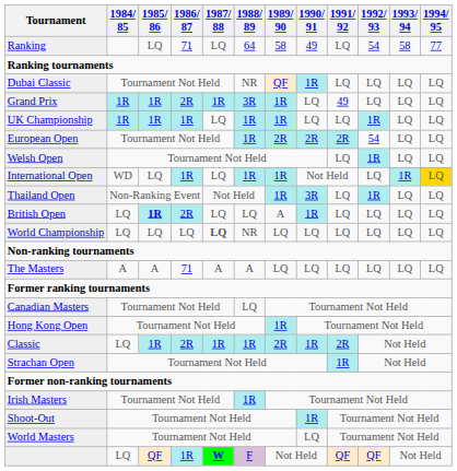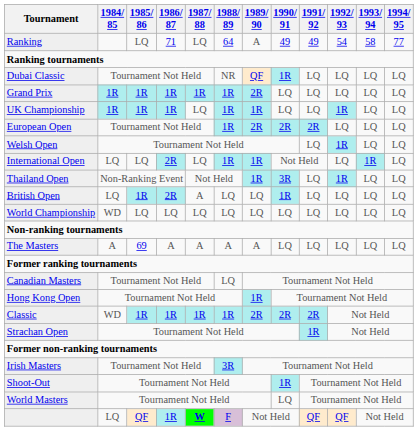 <table class="wikitable" style="font-size:85%">
 <tr>
 <th>Tournament</th>
 <th><a href='#'>1984/<br>85</a></th>
 <th><a href='#'>1985/<br>86</a></th>
 <th><a href='#'>1986/<br>87</a></th>
 <th><a href='#'>1987/<br>88</a></th>
 <th><a href='#'>1988/<br>89</a></th>
 <th><a href='#'>1989/<br>90</a></th>
 <th><a href='#'>1990/<br>91</a></th>
 <th><a href='#'>1991/<br>92</a></th>
 <th><a href='#'>1992/<br>93</a></th>
 <th><a href='#'>1993/<br>94</a></th>
 <th><a href='#'>1994/<br>95</a></th>
 </tr>
 <tr>
 <td style="background:#EFEFEF;"><a href='#'>Ranking</a></td>
 <td align="center"></td>
 <td style="text-align:center; color:#555555;">LQ</td>
 <td align="center"><a href='#'>71</a></td>
 <td style="text-align:center; color:#555555;">LQ</td>
 <td align="center"><a href='#'>64</a></td>
-<td align="center"><a href='#'>58</a></td>
+<td style="text-align:center; color:#555555;">A</td>
 <td align="center"><a href='#'>49</a></td>
-<td align="center" style="color:#555555;">LQ</td>
+<td align="center"><a href='#'>49</a></td>
 <td align="center"><a href='#'>54</a></td>
 <td align="center"><a href='#'>58</a></td>
 <td align="center"><a href='#'>77</a></td>
 </tr>
 <tr>
 <td colspan="50"><strong>Ranking tournaments</strong></td>
 </tr>
 <tr>
 <td style="background:#EFEFEF;"><a href='#'>Dubai Classic</a></td>
 <td align="center" colspan="4" style="color:#555555;">Tournament Not Held</td>
 <td style="text-align:center; color:#555555;">NR</td>
 <td style="text-align:center; background:#ffebcd;"><a href='#'>QF</a></td>
 <td style="text-align:center; background:#afeeee;"><a href='#'>1R</a></td>
 <td style="text-align:center; color:#555555;">LQ</td>
 <td style="text-align:center; color:#555555;">LQ</td>
 <td style="text-align:center; color:#555555;">LQ</td>
 <td style="text-align:center; color:#555555;">LQ</td>
 </tr>
 <tr>
 <td style="background:#EFEFEF;"><a href='#'>Grand Prix</a></td>
 <td align="center" style="background:#afeeee;"><a href='#'>1R</a></td>
 <td align="center" style="background:#afeeee;"><a href='#'>1R</a></td>
+<td align="center" style="background:#afeeee;"><a href='#'>1R</a></td>
+<td align="center" style="background:#afeeee;"><a href='#'>1R</a></td>
+<td align="center" style="background:#afeeee;"><a href='#'>1R</a></td>
 <td align="center" style="background:#afeeee;"><a href='#'>2R</a></td>
-<td align="center" style="background:#afeeee;"><a href='#'>1R</a></td>
-<td align="center" style="background:#afeeee;"><a href='#'>3R</a></td>
-<td align="center" style="background:#afeeee;"><a href='#'>1R</a></td>
 <td align="center" style="color:#555555;">LQ</td>
-<td align="center"><a href='#'>49</a></td>
+<td align="center" style="color:#555555;">LQ</td>
 <td align="center" style="color:#555555;">LQ</td>
 <td align="center" style="color:#555555;">LQ</td>
 <td align="center" style="color:#555555;">LQ</td>
 </tr>
 <tr>
 <td style="background:#EFEFEF;"><a href='#'>UK Championship</a></td>
 <td style="text-align:center; background:#afeeee;"><a href='#'>1R</a></td>
 <td style="text-align:center; background:#afeeee;"><a href='#'>1R</a></td>
 <td style="text-align:center; background:#afeeee;"><a href='#'>1R</a></td>
 <td style="text-align:center; color:#555555;">LQ</td>
 <td style="text-align:center; background:#afeeee;"><a href='#'>1R</a></td>
 <td style="text-align:center; background:#afeeee;"><a href='#'>1R</a></td>
 <td style="text-align:center; color:#555555;">LQ</td>
 <td style="text-align:center; color:#555555;">LQ</td>
 <td style="text-align:center; background:#afeeee;"><a href='#'>1R</a></td>
 <td style="text-align:center; color:#555555;">LQ</td>
 <td style="text-align:center; color:#555555;">LQ</td>
 </tr>
 <tr>
 <td style="background:#EFEFEF;"><a href='#'>European Open</a></td>
 <td align="center" colspan="4" style="color:#555555;">Tournament Not Held</td>
 <td align="center" style="background:#afeeee;"><a href='#'>1R</a></td>
 <td align="center" style="background:#afeeee;"><a href='#'>2R</a></td>
 <td align="center" style="background:#afeeee;"><a href='#'>2R</a></td>
 <td align="center" style="background:#afeeee;"><a href='#'>2R</a></td>
-<td align="center"><a href='#'>54</a></td>
+<td align="center" style="color:#555555;">LQ</td>
 <td align="center" style="color:#555555;">LQ</td>
 <td align="center" style="color:#555555;">LQ</td>
 </tr>
 <tr>
 <td style="background:#EFEFEF;"><a href='#'>Welsh Open</a></td>
 <td align="center" colspan="7" style="color:#555555;">Tournament Not Held</td>
 <td align="center" style="color:#555555;">LQ</td>
 <td align="center" style="background:#afeeee;"><a href='#'>1R</a></td>
 <td align="center" style="color:#555555;">LQ</td>
 <td align="center" style="color:#555555;">LQ</td>
 </tr>
 <tr>
 <td style="background:#EFEFEF;"><a href='#'>International Open</a></td>
-<td style="text-align:center; color:#555555;">WD</td>
 <td align="center" style="color:#555555;">LQ</td>
-<td align="center" style="background:#afeeee;"><a href='#'>1R</a></td>
+<td align="center" style="color:#555555;">LQ</td>
+<td align="center" style="background:#afeeee;"><a href='#'>2R</a></td>
 <td align="center" style="color:#555555;">LQ</td>
 <td align="center" style="background:#afeeee;"><a href='#'>1R</a></td>
 <td align="center" style="background:#afeeee;"><a href='#'>1R</a></td>
 <td align="center" colspan="2" style="color:#555555;">Not Held</td>
 <td align="center" style="color:#555555;">LQ</td>
 <td align="center" style="background:#afeeee;"><a href='#'>1R</a></td>
-<td align="center" style="background: gold; color:#555555;">LQ</td>
+<td align="center" style="color:#555555;">LQ</td>
 </tr>
 <tr>
 <td style="background:#EFEFEF;"><a href='#'>Thailand Open</a></td>
 <td align="center" colspan="3" style="color:#555555;">Non-Ranking Event</td>
 <td align="center" colspan="2" style="color:#555555;">Not Held</td>
 <td align="center" style="background:#afeeee;"><a href='#'>1R</a></td>
 <td align="center" style="background:#afeeee;"><a href='#'>3R</a></td>
 <td align="center" style="color:#555555;">LQ</td>
 <td align="center" style="background:#afeeee;"><a href='#'>1R</a></td>
 <td align="center" style="color:#555555;">LQ</td>
 <td align="center" style="color:#555555;">LQ</td>
 </tr>
 <tr>
 <td style="background:#EFEFEF;"><a href='#'>British Open</a></td>
 <td align="center" style="color:#555555;">LQ</td>
-<td align="center" style="background:#afeeee;"><strong><a href='#'>1R</a></strong></td>
+<td align="center" style="background:#afeeee;"><a href='#'>1R</a></td>
 <td align="center" style="background:#afeeee;"><a href='#'>2R</a></td>
+<td style="text-align:center; color:#555555;">A</td>
 <td align="center" style="color:#555555;">LQ</td>
 <td align="center" style="color:#555555;">LQ</td>
-<td style="text-align:center; color:#555555;">A</td>
 <td align="center" style="background:#afeeee;"><a href='#'>1R</a></td>
 <td align="center" style="color:#555555;">LQ</td>
 <td align="center" style="color:#555555;">LQ</td>
 <td align="center" style="color:#555555;">LQ</td>
 <td align="center" style="color:#555555;">LQ</td>
 </tr>
 <tr>
 <td style="background:#EFEFEF;"><a href='#'>World Championship</a></td>
-<td align="center" style="color:#555555;">LQ</td>
+<td style="text-align:center; color:#555555;">WD</td>
 <td style="text-align:center; color:#555555;">LQ</td>
 <td style="text-align:center; color:#555555;">LQ</td>
-<td style="text-align:center; color:#555555;"><strong>LQ</strong></td>
-<td style="text-align:center; color:#555555;">NR</td>
+<td style="text-align:center; color:#555555;">LQ</td>
+<td style="text-align:center; color:#555555;">LQ</td>
 <td style="text-align:center; color:#555555;">LQ</td>
 <td style="text-align:center; color:#555555;">LQ</td>
 <td style="text-align:center; color:#555555;">LQ</td>
 <td style="text-align:center; color:#555555;">LQ</td>
 <td style="text-align:center; color:#555555;">LQ</td>
 <td style="text-align:center; color:#555555;">LQ</td>
 </tr>
 <tr>
 <td colspan="50"><strong>Non-ranking tournaments</strong></td>
 </tr>
 <tr>
 <td style="background:#EFEFEF;"><a href='#'>The Masters</a></td>
 <td style="text-align:center; color:#555555;">A</td>
-<td style="text-align:center; color:#555555;">A</td>
-<td align="center"><a href='#'>71</a></td>
+<td align="center"><a href='#'>69</a></td>
 <td style="text-align:center; color:#555555;">A</td>
 <td style="text-align:center; color:#555555;">A</td>
-<td align="center" style="color:#555555;">LQ</td>
+<td style="text-align:center; color:#555555;">A</td>
+<td style="text-align:center; color:#555555;">A</td>
 <td style="text-align:center; color:#555555;">LQ</td>
 <td style="text-align:center; color:#555555;">LQ</td>
 <td style="text-align:center; color:#555555;">LQ</td>
 <td style="text-align:center; color:#555555;">LQ</td>
 <td style="text-align:center; color:#555555;">LQ</td>
 </tr>
 <tr>
 <td colspan="50"><strong>Former ranking tournaments</strong></td>
 </tr>
 <tr>
 <td style="background:#EFEFEF;"><a href='#'>Canadian Masters</a></td>
 <td align="center" colspan="4" style="color:#555555;">Tournament Not Held</td>
 <td align="center" style="color:#555555;">LQ</td>
 <td align="center" colspan="6" style="color:#555555;">Tournament Not Held</td>
 </tr>
 <tr>
 <td style="background:#EFEFEF;"><a href='#'>Hong Kong Open</a></td>
 <td align="center" colspan="5" style="color:#555555;">Tournament Not Held</td>
 <td align="center" style="background:#afeeee;"><a href='#'>1R</a></td>
 <td align="center" colspan="5" style="color:#555555;">Tournament Not Held</td>
 </tr>
 <tr>
 <td style="background:#EFEFEF;"><a href='#'>Classic</a></td>
-<td align="center" style="color:#555555;">LQ</td>
+<td style="text-align:center; color:#555555;">WD</td>
 <td align="center" style="background:#afeeee;"><a href='#'>1R</a></td>
-<td align="center" style="background:#afeeee;"><a href='#'>2R</a></td>
+<td align="center" style="background:#afeeee;"><a href='#'>1R</a></td>
 <td align="center" style="background:#afeeee;"><a href='#'>1R</a></td>
 <td align="center" style="background:#afeeee;"><a href='#'>1R</a></td>
 <td align="center" style="background:#afeeee;"><a href='#'>2R</a></td>
-<td align="center" style="background:#afeeee;"><a href='#'>1R</a></td>
+<td align="center" style="background:#afeeee;"><a href='#'>2R</a></td>
 <td align="center" style="background:#afeeee;"><a href='#'>2R</a></td>
 <td align="center" colspan="3" style="color:#555555;">Not Held</td>
 </tr>
 <tr>
 <td style="background:#EFEFEF;"><a href='#'>Strachan Open</a></td>
 <td align="center" colspan="7" style="color:#555555;">Tournament Not Held</td>
 <td align="center" style="background:#afeeee;"><a href='#'>1R</a></td>
 <td align="center" colspan="3" style="color:#555555;">Not Held</td>
 </tr>
 <tr>
 <td colspan="50"><strong>Former non-ranking tournaments</strong></td>
 </tr>
 <tr>
 <td style="background:#EFEFEF;"><a href='#'>Irish Masters</a></td>
 <td align="center" colspan="4" style="color:#555555;">Tournament Not Held</td>
-<td align="center" style="background:#afeeee;"><a href='#'>1R</a></td>
+<td align="center" style="background:#afeeee;"><a href='#'>3R</a></td>
 <td align="center" colspan="6" style="color:#555555;">Tournament Not Held</td>
 </tr>
 <tr>
 <td style="background:#EFEFEF;"><a href='#'>Shoot-Out</a></td>
 <td align="center" colspan="6" style="color:#555555;">Tournament Not Held</td>
 <td align="center" style="background:#afeeee;"><a href='#'>1R</a></td>
 <td align="center" colspan="4" style="color:#555555;">Tournament Not Held</td>
 </tr>
 <tr>
 <td style="background:#EFEFEF;"><a href='#'>World Masters</a></td>
 <td align="center" colspan="6" style="color:#555555;">Tournament Not Held</td>
 <td align="center" style="color:#555555;">LQ</td>
 <td align="center" colspan="4" style="color:#555555;">Tournament Not Held</td>
 </tr>
 <tr>
 <td style="background:#EFEFEF;"></td>
 <td align="center" style="color:#555555;">LQ</td>
 <td style="text-align:center; background:#ffebcd;"><a href='#'>QF</a></td>
 <td style="text-align:center; background:#afeeee;"><a href='#'>1R</a></td>
 <td style="text-align:center; background:#0f0;"><a href='#'><strong>W</strong></a></td>
 <td style="text-align:center; background:thistle;"><a href='#'>F</a></td>
 <td style="text-align:center; color:#555555;" colspan="2">Not Held</td>
 <td style="text-align:center; background:#ffebcd;"><a href='#'>QF</a></td>
 <td style="text-align:center; background:#ffebcd;"><a href='#'>QF</a></td>
 <td style="text-align:center; color:#555555;" colspan="2">Not Held</td>
 </tr>
 </table>
